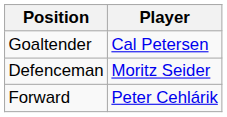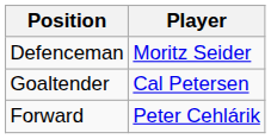 <table class="wikitable">
 <tr>
 <th>Position</th>
 <th>Player</th>
 </tr>
 <tr>
+<td>Defenceman</td>
+<td> <a href='#'>Moritz Seider</a></td>
+</tr>
+<tr>
 <td>Goaltender</td>
 <td> <a href='#'>Cal Petersen</a></td>
-</tr>
-<tr>
-<td>Defenceman</td>
-<td> <a href='#'>Moritz Seider</a></td>
 </tr>
 <tr>
 <td>Forward</td>
 <td> <a href='#'>Peter Cehlárik</a></td>
 </tr>
 </table>
